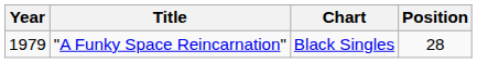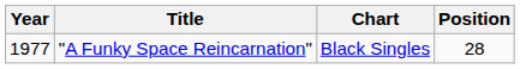 <table class="wikitable">
 <tr>
 <th>Year</th>
 <th>Title</th>
 <th>Chart</th>
 <th>Position</th>
 </tr>
 <tr>
-<td>1979</td>
+<td>1977</td>
 <td>"<a href='#'>A Funky Space Reincarnation</a>"</td>
 <td><a href='#'>Black Singles</a></td>
 <td align="center">28</td>
 </tr>
 </table>
